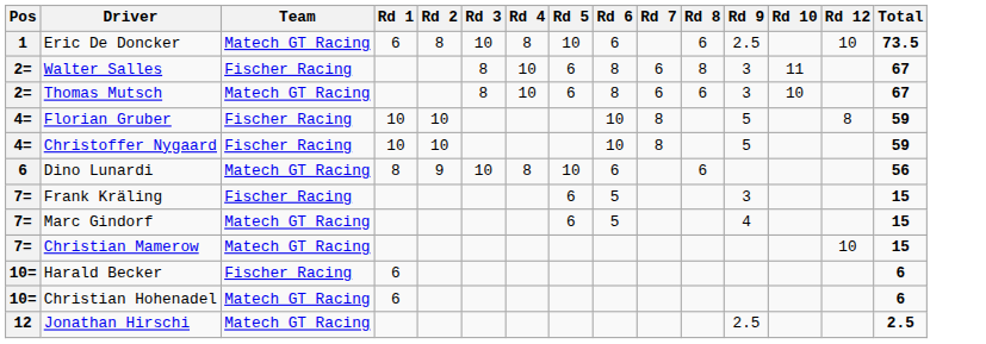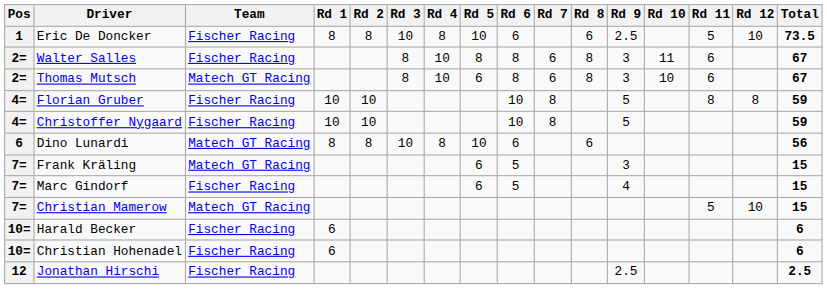 <table class="wikitable" style="font-size: 90%;">
 <tr>
 <th>Pos</th>
 <th>Driver</th>
 <th>Team</th>
 <th>Rd 1</th>
 <th>Rd 2</th>
 <th>Rd 3</th>
 <th>Rd 4</th>
 <th>Rd 5</th>
 <th>Rd 6</th>
 <th>Rd 7</th>
 <th>Rd 8</th>
 <th>Rd 9</th>
 <th>Rd 10</th>
+<th>Rd 11</th>
 <th>Rd 12</th>
 <th>Total</th>
 </tr>
 <tr>
 <th>1</th>
 <td> Eric De Doncker</td>
-<td> <a href='#'>Matech GT Racing</a></td>
-<td align=center>6</td>
+<td> <a href='#'>Fischer Racing</a></td>
+<td align=center>8</td>
 <td align=center>8</td>
 <td align=center>10</td>
 <td align=center>8</td>
 <td align=center>10</td>
 <td align=center>6</td>
 <td></td>
 <td align=center>6</td>
 <td align=center>2.5</td>
 <td></td>
+<td align=center>5</td>
 <td align=center>10</td>
 <td align=center><strong>73.5</strong></td>
 </tr>
 <tr>
 <th>2=</th>
 <td> <a href='#'>Walter Salles</a></td>
 <td> <a href='#'>Fischer Racing</a></td>
 <td></td>
 <td></td>
 <td align=center>8</td>
 <td align=center>10</td>
-<td align=center>6</td>
+<td align=center>8</td>
 <td align=center>8</td>
 <td align=center>6</td>
 <td align=center>8</td>
 <td align=center>3</td>
 <td align=center>11</td>
+<td align=center>6</td>
 <td></td>
 <td align=center><strong>67</strong></td>
 </tr>
 <tr>
 <th>2=</th>
 <td> <a href='#'>Thomas Mutsch</a></td>
 <td> <a href='#'>Matech GT Racing</a></td>
 <td></td>
 <td></td>
 <td align=center>8</td>
 <td align=center>10</td>
 <td align=center>6</td>
 <td align=center>8</td>
 <td align=center>6</td>
-<td align=center>6</td>
+<td align=center>8</td>
 <td align=center>3</td>
 <td align=center>10</td>
+<td align=center>6</td>
 <td></td>
 <td align=center><strong>67</strong></td>
 </tr>
 <tr>
 <th>4=</th>
 <td> <a href='#'>Florian Gruber</a></td>
 <td> <a href='#'>Fischer Racing</a></td>
 <td align=center>10</td>
 <td align=center>10</td>
 <td></td>
 <td></td>
 <td></td>
 <td align=center>10</td>
 <td align=center>8</td>
 <td></td>
 <td align=center>5</td>
 <td></td>
 <td align=center>8</td>
+<td align=center>8</td>
 <td align=center><strong>59</strong></td>
 </tr>
 <tr>
 <th>4=</th>
 <td> <a href='#'>Christoffer Nygaard</a></td>
 <td> <a href='#'>Fischer Racing</a></td>
 <td align=center>10</td>
 <td align=center>10</td>
 <td></td>
 <td></td>
 <td></td>
 <td align=center>10</td>
 <td align=center>8</td>
 <td></td>
 <td align=center>5</td>
 <td></td>
 <td></td>
+<td></td>
 <td align=center><strong>59</strong></td>
 </tr>
 <tr>
 <th>6</th>
 <td> Dino Lunardi</td>
 <td> <a href='#'>Matech GT Racing</a></td>
 <td align=center>8</td>
-<td align=center>9</td>
+<td align=center>8</td>
 <td align=center>10</td>
 <td align=center>8</td>
 <td align=center>10</td>
 <td align=center>6</td>
 <td></td>
 <td align=center>6</td>
 <td></td>
 <td></td>
 <td></td>
+<td></td>
 <td align=center><strong>56</strong></td>
 </tr>
 <tr>
 <th>7=</th>
 <td> Frank Kräling</td>
-<td> <a href='#'>Fischer Racing</a></td>
+<td> <a href='#'>Matech GT Racing</a></td>
 <td></td>
 <td></td>
 <td></td>
 <td></td>
 <td align=center>6</td>
 <td align=center>5</td>
 <td></td>
 <td></td>
 <td align=center>3</td>
 <td></td>
 <td></td>
+<td></td>
 <td align=center><strong>15</strong></td>
 </tr>
 <tr>
 <th>7=</th>
 <td> Marc Gindorf</td>
-<td> <a href='#'>Matech GT Racing</a></td>
+<td> <a href='#'>Fischer Racing</a></td>
 <td></td>
 <td></td>
 <td></td>
 <td></td>
 <td align=center>6</td>
 <td align=center>5</td>
 <td></td>
 <td></td>
 <td align=center>4</td>
+<td></td>
 <td></td>
 <td></td>
 <td align=center><strong>15</strong></td>
 </tr>
 <tr>
 <th>7=</th>
 <td> <a href='#'>Christian Mamerow</a></td>
 <td> <a href='#'>Matech GT Racing</a></td>
 <td></td>
 <td></td>
 <td></td>
 <td></td>
 <td></td>
 <td></td>
 <td></td>
 <td></td>
 <td></td>
 <td></td>
+<td align=center>5</td>
 <td align=center>10</td>
 <td align=center><strong>15</strong></td>
 </tr>
 <tr>
 <th>10=</th>
 <td> Harald Becker</td>
 <td> <a href='#'>Fischer Racing</a></td>
 <td align=center>6</td>
 <td></td>
 <td></td>
 <td></td>
 <td></td>
 <td></td>
 <td></td>
 <td></td>
 <td></td>
 <td></td>
 <td></td>
+<td></td>
 <td align=center><strong>6</strong></td>
 </tr>
 <tr>
 <th>10=</th>
 <td> Christian Hohenadel</td>
-<td> <a href='#'>Matech GT Racing</a></td>
+<td> <a href='#'>Fischer Racing</a></td>
 <td align=center>6</td>
+<td></td>
 <td></td>
 <td></td>
 <td></td>
 <td></td>
 <td></td>
 <td></td>
 <td></td>
 <td></td>
 <td></td>
 <td></td>
 <td align=center><strong>6</strong></td>
 </tr>
 <tr>
 <th>12</th>
 <td> <a href='#'>Jonathan Hirschi</a></td>
-<td> <a href='#'>Matech GT Racing</a></td>
+<td> <a href='#'>Fischer Racing</a></td>
 <td></td>
 <td></td>
 <td></td>
 <td></td>
 <td></td>
 <td></td>
 <td></td>
 <td></td>
 <td align=center>2.5</td>
 <td></td>
 <td></td>
+<td></td>
 <td align=center><strong>2.5</strong></td>
 </tr>
 </table>
